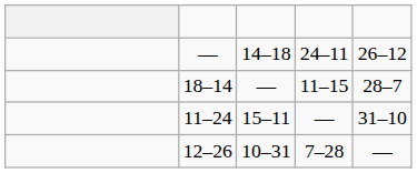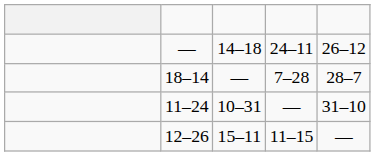 <table class="wikitable" style="text-align:center; font-size:90%;">
 <tr>
 <th width=120> </th>
 <td><strong></strong></td>
 <td><strong></strong></td>
 <td><strong></strong></td>
 <td><strong></strong></td>
 </tr>
 <tr>
 <td style="text-align:left;"></td>
 <td>—</td>
 <td>14–18</td>
 <td>24–11</td>
 <td>26–12</td>
 </tr>
 <tr>
 <td style="text-align:left;"></td>
 <td>18–14</td>
 <td>—</td>
-<td>11–15</td>
+<td>7–28</td>
 <td>28–7</td>
 </tr>
 <tr>
 <td style="text-align:left;"></td>
 <td>11–24</td>
-<td>15–11</td>
+<td>10–31</td>
 <td>—</td>
 <td>31–10</td>
 </tr>
 <tr>
 <td style="text-align:left;"></td>
 <td>12–26</td>
-<td>10–31</td>
-<td>7–28</td>
+<td>15–11</td>
+<td>11–15</td>
 <td>—</td>
 </tr>
 </table>
